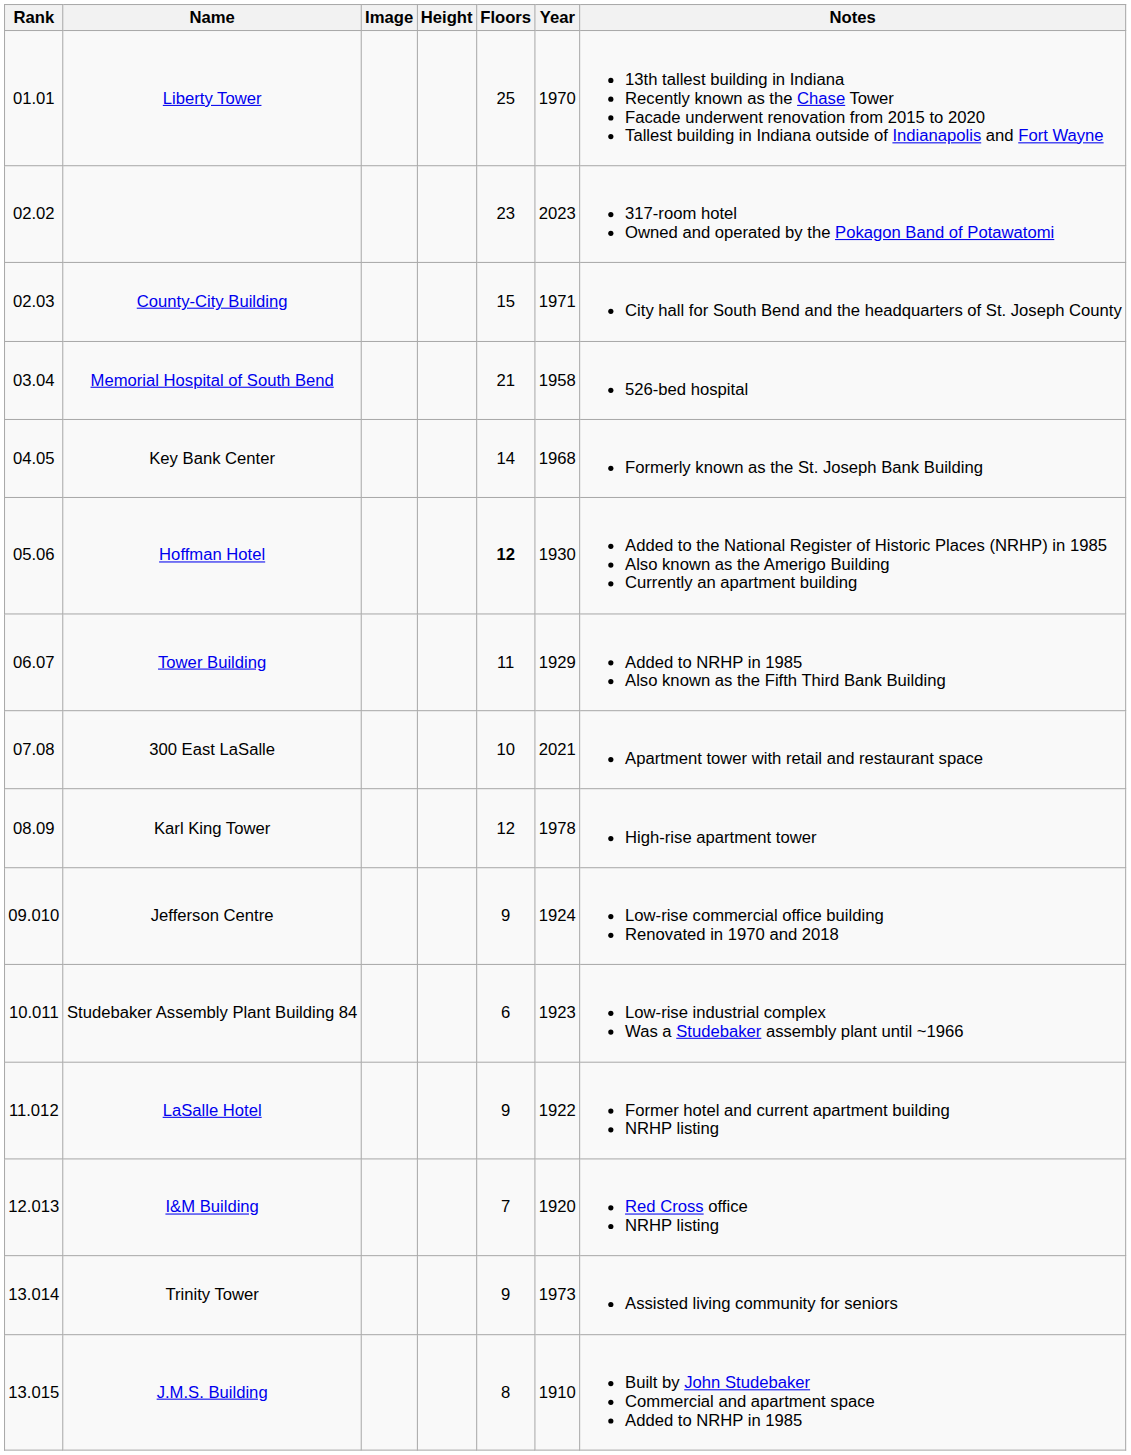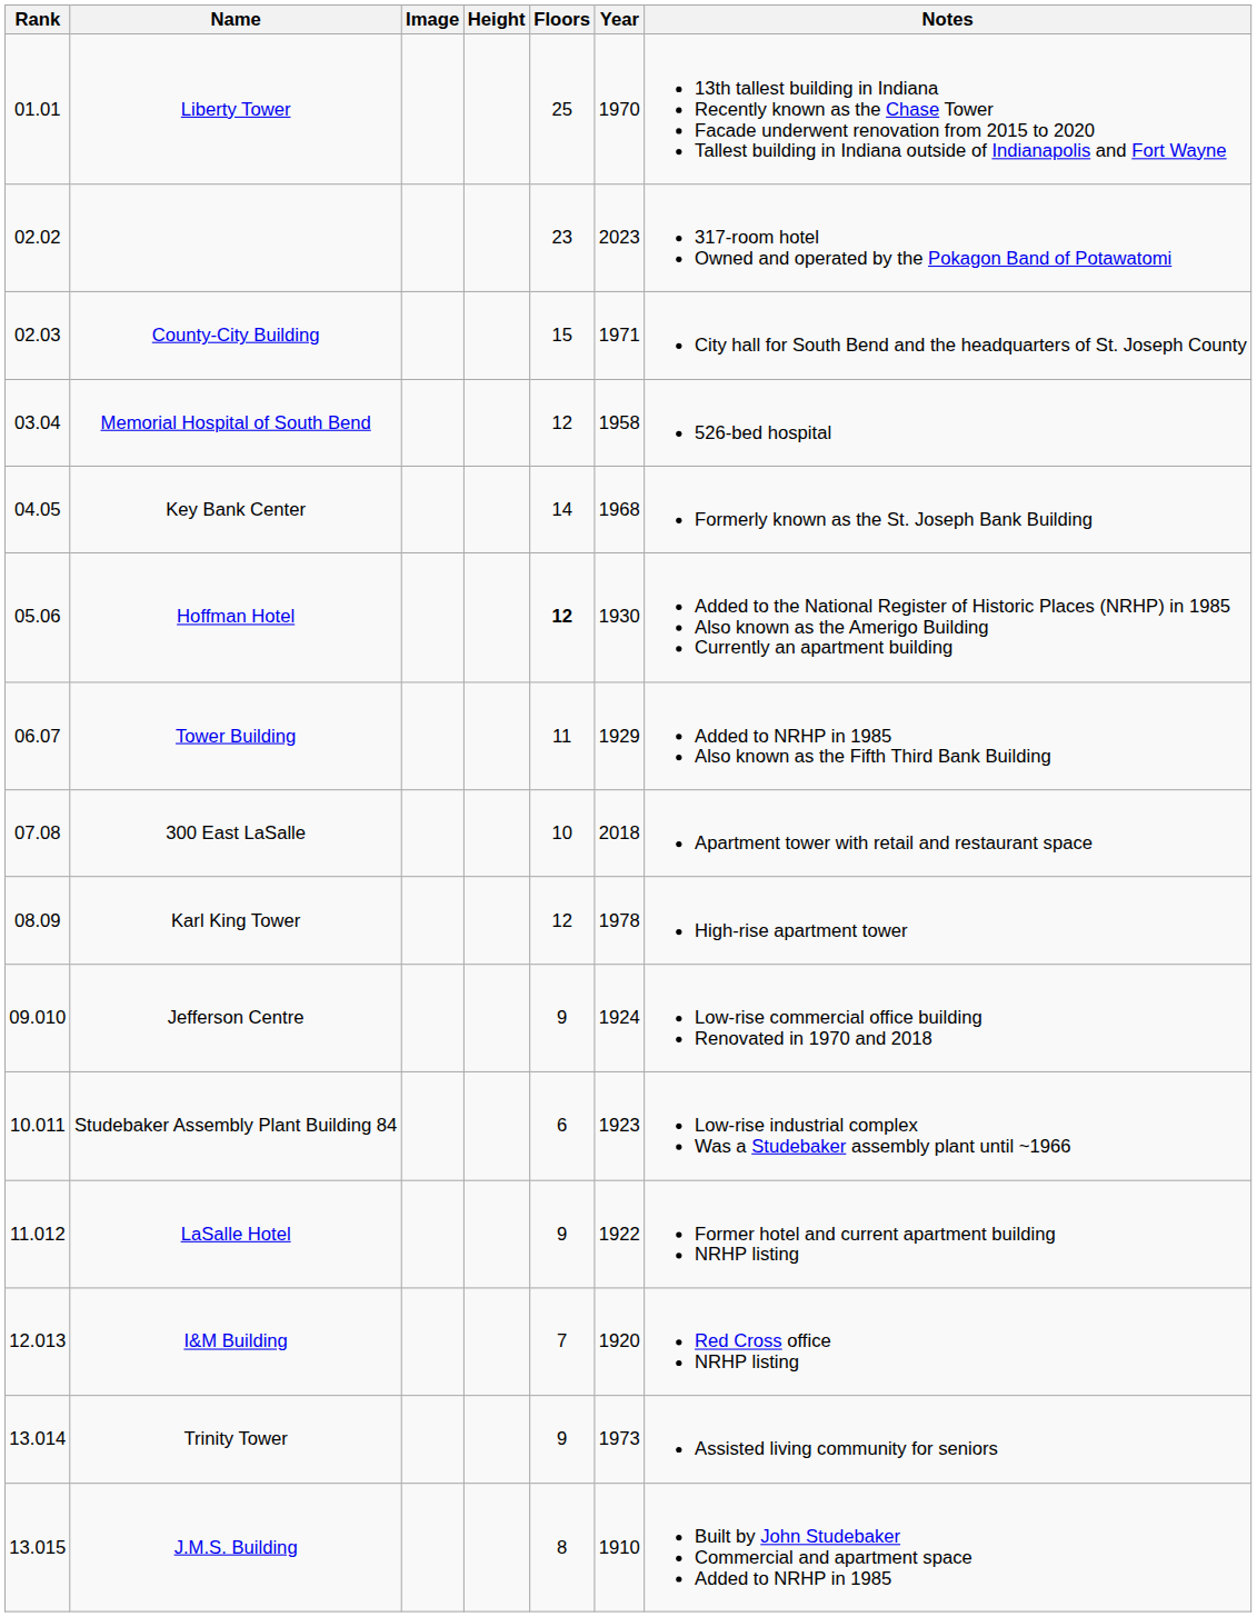 <table class="wikitable sortable">
 <tr>
 <th scope=col>Rank</th>
 <th scope=col>Name</th>
 <th scope=col class="unsortable">Image</th>
 <th scope=col>Height<br></th>
 <th scope=col>Floors</th>
 <th scope=col>Year</th>
 <th scope=col class="unsortable">Notes</th>
 </tr>
 <tr>
 <td align="center"><span>01.0</span>1</td>
 <td align="center"><a href='#'>Liberty Tower</a></td>
 <td></td>
 <td align="center"></td>
 <td align="center">25</td>
 <td align="center">1970</td>
 <td><br><ul><li>13th tallest building in Indiana</li><li>Recently known as the <a href='#'>Chase</a> Tower</li><li>Facade underwent renovation from 2015 to 2020</li><li>Tallest building in Indiana outside of <a href='#'>Indianapolis</a> and <a href='#'>Fort Wayne</a></li></ul></td>
 </tr>
 <tr>
 <td align="center"><span>02.0</span>2</td>
 <td align="center"></td>
 <td></td>
 <td align="center"></td>
 <td align="center">23</td>
 <td align="center">2023</td>
 <td><br><ul><li>317-room hotel</li><li>Owned and operated by the <a href='#'>Pokagon Band of Potawatomi</a></li></ul></td>
 </tr>
 <tr>
 <td align="center"><span>02.0</span>3</td>
 <td align="center"><a href='#'>County-City Building</a></td>
 <td></td>
 <td align="center"></td>
 <td align="center">15</td>
 <td align="center">1971</td>
 <td><br><ul><li>City hall for South Bend and the headquarters of St. Joseph County</li></ul></td>
 </tr>
 <tr>
 <td align="center"><span>03.0</span>4</td>
 <td align="center"><a href='#'>Memorial Hospital of South Bend</a></td>
 <td></td>
 <td align="center"></td>
-<td align="center">21</td>
+<td align="center">12</td>
 <td align="center">1958</td>
 <td><br><ul><li>526-bed hospital</li></ul></td>
 </tr>
 <tr>
 <td align="center"><span>04.0</span>5</td>
 <td align="center">Key Bank Center</td>
 <td></td>
 <td align="center"></td>
 <td align="center">14</td>
 <td align="center">1968</td>
 <td><br><ul><li>Formerly known as the St. Joseph Bank Building</li></ul></td>
 </tr>
 <tr>
 <td align="center"><span>05.0</span>6</td>
 <td align="center"><a href='#'>Hoffman Hotel</a></td>
 <td></td>
 <td align="center"></td>
 <td align="center"><strong>12</strong></td>
 <td align="center">1930</td>
 <td><br><ul><li>Added to the National Register of Historic Places (NRHP) in 1985</li><li>Also known as the Amerigo Building</li><li>Currently an apartment building</li></ul></td>
 </tr>
 <tr>
 <td align="center"><span>06.0</span>7</td>
 <td align="center"><a href='#'>Tower Building</a></td>
 <td></td>
 <td align="center"></td>
 <td align="center">11</td>
 <td align="center">1929</td>
 <td><br><ul><li>Added to NRHP in 1985</li><li>Also known as the Fifth Third Bank Building</li></ul></td>
 </tr>
 <tr>
 <td align="center"><span>07.0</span>8</td>
 <td align="center">300 East LaSalle</td>
 <td></td>
 <td align="center"></td>
 <td align="center">10</td>
-<td align="center">2021</td>
+<td align="center">2018</td>
 <td><br><ul><li>Apartment tower with retail and restaurant space</li></ul></td>
 </tr>
 <tr>
 <td align="center"><span>08.0</span>9</td>
 <td align="center">Karl King Tower</td>
 <td></td>
 <td align="center"></td>
 <td align="center">12</td>
 <td align="center">1978</td>
 <td><br><ul><li>High-rise apartment tower</li></ul></td>
 </tr>
 <tr>
 <td align="center"><span>09.0</span>10</td>
 <td align="center">Jefferson Centre</td>
 <td></td>
 <td align="center"></td>
 <td align="center">9</td>
 <td align="center">1924</td>
 <td><br><ul><li>Low-rise commercial office building</li><li>Renovated in 1970 and 2018</li></ul></td>
 </tr>
 <tr>
 <td align="center"><span>10.0</span>11</td>
 <td align="center">Studebaker Assembly Plant Building 84</td>
 <td></td>
 <td align="center"></td>
 <td align="center">6</td>
 <td align="center">1923</td>
 <td><br><ul><li>Low-rise industrial complex</li><li>Was a <a href='#'>Studebaker</a> assembly plant until ~1966</li></ul></td>
 </tr>
 <tr>
 <td align="center"><span>11.0</span>12</td>
 <td align="center"><a href='#'>LaSalle Hotel</a></td>
 <td></td>
 <td align="center"></td>
 <td align="center">9</td>
 <td align="center">1922</td>
 <td><br><ul><li>Former hotel and current apartment building</li><li>NRHP listing</li></ul></td>
 </tr>
 <tr>
 <td align="center"><span>12.0</span>13</td>
 <td align="center"><a href='#'>I&M Building</a></td>
 <td></td>
 <td align="center"></td>
 <td align="center">7</td>
 <td align="center">1920</td>
 <td><br><ul><li><a href='#'>Red Cross</a> office</li><li>NRHP listing</li></ul></td>
 </tr>
 <tr>
 <td align="center"><span>13.0</span>14</td>
 <td align="center">Trinity Tower</td>
 <td></td>
 <td align="center"></td>
 <td align="center">9</td>
 <td align="center">1973</td>
 <td><br><ul><li>Assisted living community for seniors</li></ul></td>
 </tr>
 <tr>
 <td align="center"><span>13.0</span>15</td>
 <td align="center"><a href='#'>J.M.S. Building</a></td>
 <td></td>
 <td align="center"></td>
 <td align="center">8</td>
 <td align="center">1910</td>
 <td><br><ul><li>Built by <a href='#'>John Studebaker</a></li><li>Commercial and apartment space</li><li>Added to NRHP in 1985</li></ul></td>
 </tr>
 </table>
